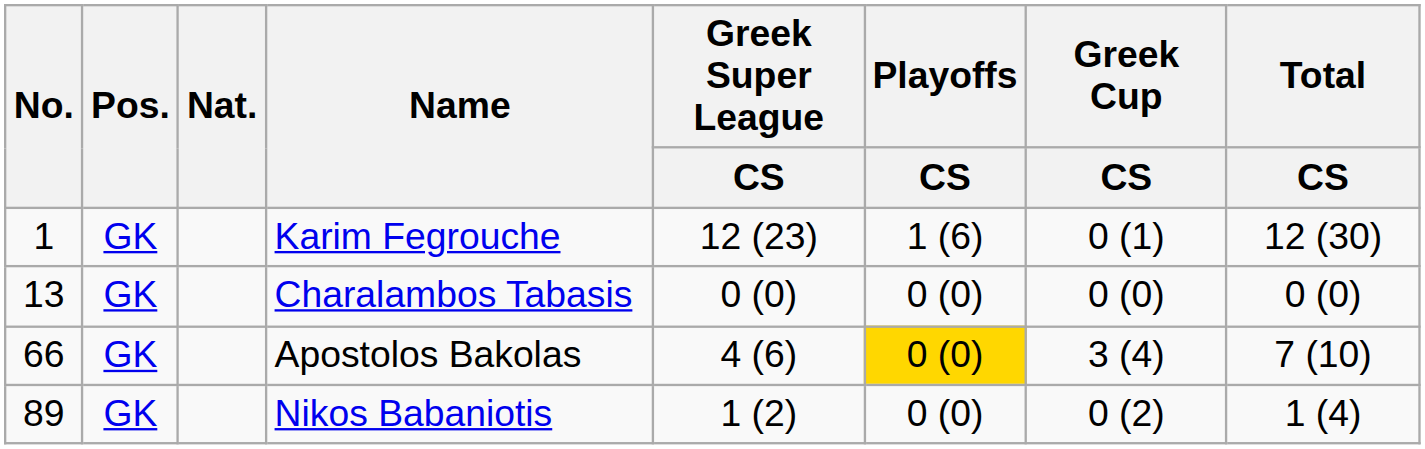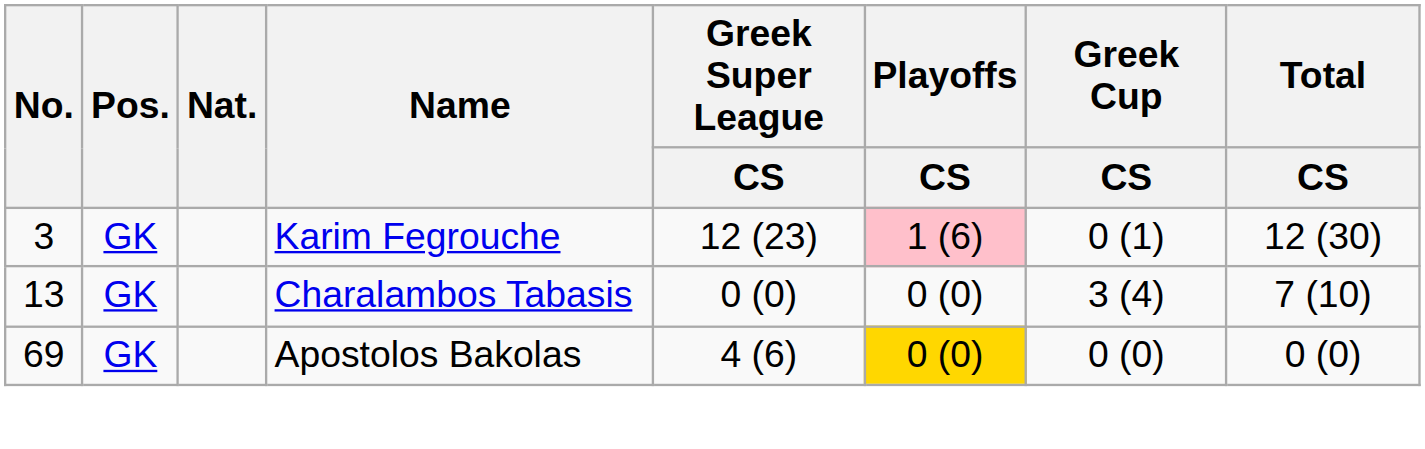 <table class="wikitable sortable" style="text-align:center">
 <tr>
 <th rowspan=2 style="text-align:center;">No.</th>
 <th rowspan=2 style="text-align:center;">Pos.</th>
 <th rowspan=2 style="text-align:center;">Nat.</th>
 <th rowspan=2 style="text-align:center; width:200px;">Name</th>
 <th style="text-align:center; width:100px;">Greek Super League</th>
 <th>Playoffs</th>
 <th style="text-align:center; width:100px;">Greek Cup</th>
 <th style="text-align:center; width:100px;">Total</th>
 </tr>
 <tr>
 <th style="text-align:center;">CS</th>
 <th>CS</th>
 <th style="text-align:center;">CS</th>
 <th style="text-align:center;">CS</th>
 </tr>
 <tr>
-<td>1</td>
+<td>3</td>
 <td><a href='#'>GK</a></td>
 <td></td>
 <td align=left><a href='#'>Karim Fegrouche</a></td>
 <td>12 (23)</td>
-<td>1 (6)</td>
+<td style="background: pink;">1 (6)</td>
 <td>0 (1)</td>
 <td>12 (30)</td>
 </tr>
 <tr>
 <td>13</td>
 <td><a href='#'>GK</a></td>
 <td></td>
 <td align=left><a href='#'>Charalambos Tabasis</a></td>
 <td>0 (0)</td>
 <td>0 (0)</td>
-<td>0 (0)</td>
-<td>0 (0)</td>
+<td>3 (4)</td>
+<td>7 (10)</td>
 </tr>
 <tr>
-<td>66</td>
+<td>69</td>
 <td><a href='#'>GK</a></td>
 <td></td>
 <td align=left>Apostolos Bakolas</td>
 <td>4 (6)</td>
 <td style="background: gold;">0 (0)</td>
-<td>3 (4)</td>
-<td>7 (10)</td>
-</tr>
-<tr>
-<td>89</td>
-<td><a href='#'>GK</a></td>
-<td></td>
-<td align=left><a href='#'>Nikos Babaniotis</a></td>
-<td>1 (2)</td>
 <td>0 (0)</td>
-<td>0 (2)</td>
-<td>1 (4)</td>
+<td>0 (0)</td>
 </tr>
 </table>
